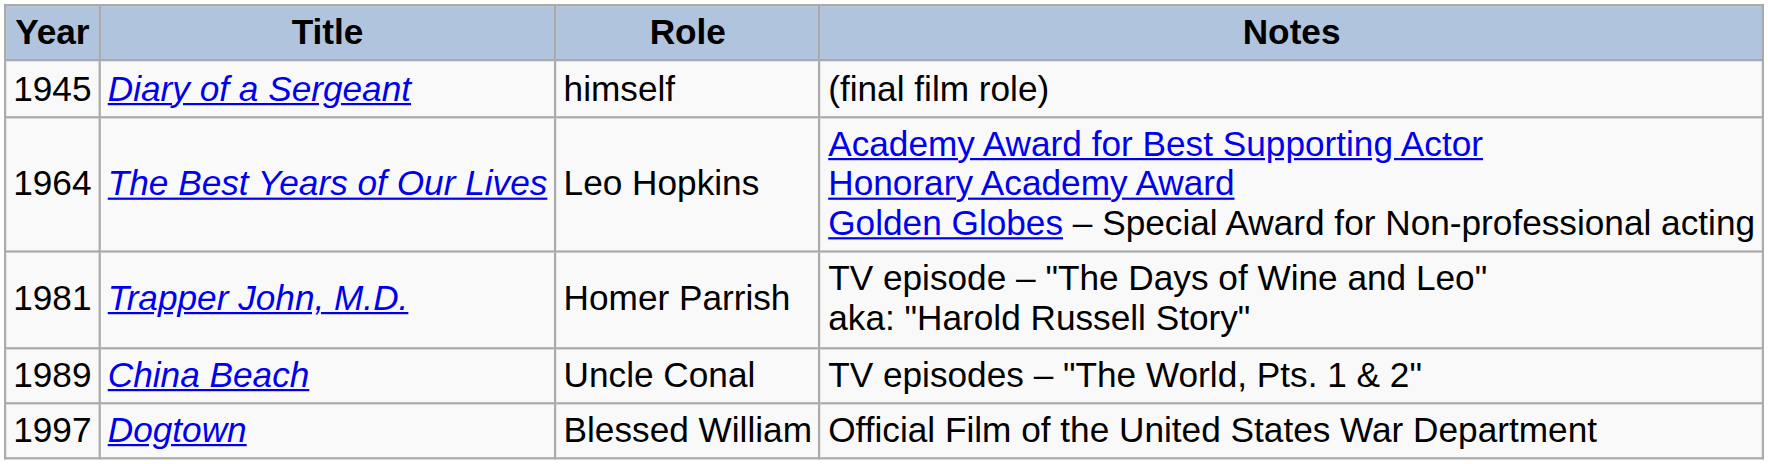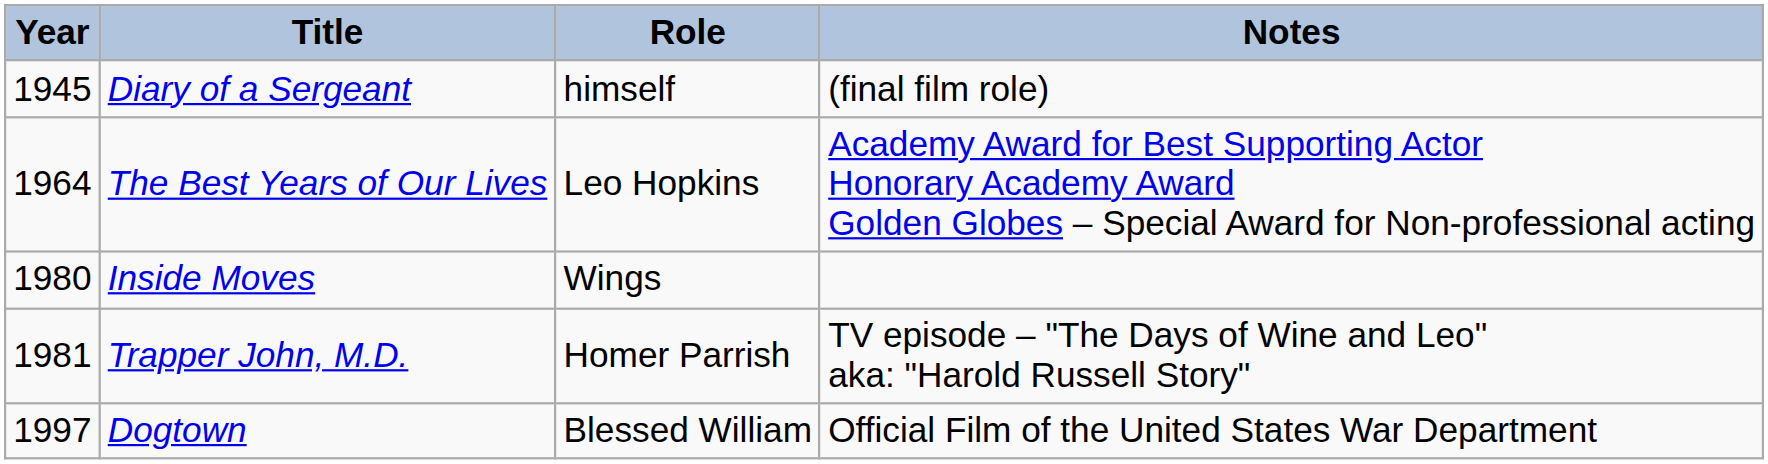 <table class="wikitable">
 <tr>
 <th style="background:#B0C4DE;">Year</th>
 <th style="background:#B0C4DE;">Title</th>
 <th style="background:#B0C4DE;">Role</th>
 <th style="background:#B0C4DE;">Notes</th>
 </tr>
 <tr>
 <td>1945</td>
 <td><em><a href='#'>Diary of a Sergeant</a></em></td>
 <td>himself</td>
 <td>(final film role)</td>
 </tr>
 <tr>
 <td>1964</td>
 <td><em><a href='#'>The Best Years of Our Lives</a></em></td>
 <td>Leo Hopkins</td>
 <td><a href='#'>Academy Award for Best Supporting Actor</a><br><a href='#'>Honorary Academy Award</a><br><a href='#'>Golden Globes</a> – Special Award for Non-professional acting</td>
 </tr>
 <tr>
+<td>1980</td>
+<td><em><a href='#'>Inside Moves</a></em></td>
+<td>Wings</td>
+<td></td>
+</tr>
+<tr>
 <td>1981</td>
 <td><em><a href='#'>Trapper John, M.D.</a></em></td>
 <td>Homer Parrish</td>
 <td>TV episode – "The Days of Wine and Leo"<br>aka: "Harold Russell Story"</td>
-</tr>
-<tr>
-<td>1989</td>
-<td><em><a href='#'>China Beach</a></em></td>
-<td>Uncle Conal</td>
-<td>TV episodes – "The World, Pts. 1 & 2"</td>
 </tr>
 <tr>
 <td>1997</td>
 <td><em><a href='#'>Dogtown</a></em></td>
 <td>Blessed William</td>
 <td>Official Film of the United States War Department</td>
 </tr>
 </table>
